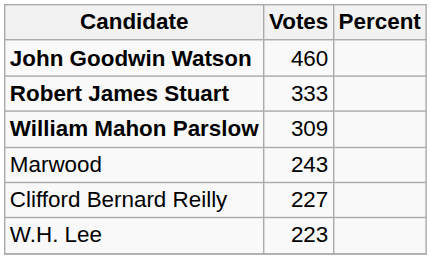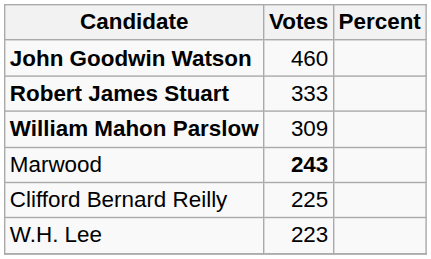 <table class="wikitable">
 <tr>
 <th>Candidate</th>
 <th>Votes</th>
 <th>Percent</th>
 </tr>
 <tr>
 <td style="font-weight:bold;">John Goodwin Watson</td>
 <td style="text-align:right;">460</td>
 <td style="text-align:right;"></td>
 </tr>
 <tr>
 <td style="font-weight:bold;">Robert James Stuart</td>
 <td style="text-align:right;">333</td>
 <td style="text-align:right;"></td>
 </tr>
 <tr>
 <td style="font-weight:bold;">William Mahon Parslow</td>
 <td style="text-align:right;">309</td>
 <td style="text-align:right;"></td>
 </tr>
 <tr>
 <td>Marwood</td>
-<td style="text-align:right;">243</td>
+<td style="text-align:right;"><strong>243</strong></td>
 <td style="text-align:right;"></td>
 </tr>
 <tr>
 <td>Clifford Bernard Reilly</td>
-<td style="text-align:right;">227</td>
+<td style="text-align:right;">225</td>
 <td style="text-align:right;"></td>
 </tr>
 <tr>
 <td>W.H. Lee</td>
 <td style="text-align:right;">223</td>
 <td style="text-align:right;"></td>
 </tr>
 <tr>
 </tr>
 </table>
